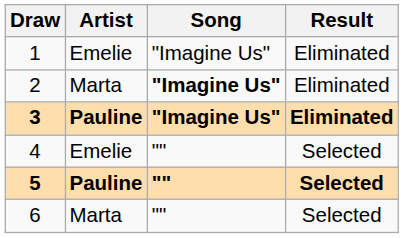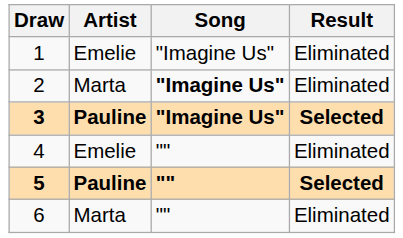 <table class="sortable wikitable" style="margin: 1em auto 1em auto; text-align:center;">
 <tr>
 <th>Draw</th>
 <th scope="col">Artist</th>
 <th scope="col">Song</th>
 <th scope="col">Result</th>
 </tr>
 <tr>
 <td>1</td>
 <td align="left">Emelie</td>
 <td align="left">"Imagine Us"</td>
 <td>Eliminated</td>
 </tr>
 <tr>
 <td>2</td>
 <td align="left">Marta</td>
 <td align="left"><strong>"Imagine Us"</strong></td>
 <td>Eliminated</td>
 </tr>
 <tr style="font-weight: bold; background: navajowhite;">
 <td>3</td>
 <td align="left">Pauline</td>
 <td align="left">"Imagine Us"</td>
-<td>Eliminated</td>
+<td>Selected</td>
 </tr>
 <tr>
 <td>4</td>
 <td align="left">Emelie</td>
 <td align="left">""</td>
-<td>Selected</td>
+<td>Eliminated</td>
 </tr>
 <tr style="font-weight: bold; background: navajowhite;">
 <td>5</td>
 <td align="left">Pauline</td>
 <td align="left">""</td>
 <td>Selected</td>
 </tr>
 <tr>
 <td>6</td>
 <td align="left">Marta</td>
 <td align="left">""</td>
-<td>Selected</td>
+<td>Eliminated</td>
 </tr>
 </table>
